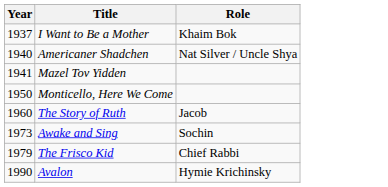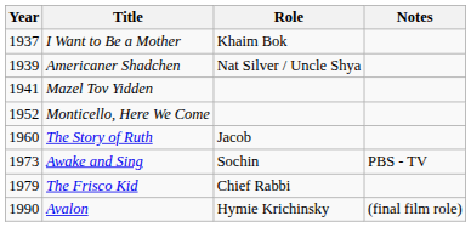 <table class="wikitable">
 <tr>
 <th>Year</th>
 <th>Title</th>
 <th>Role</th>
+<th>Notes</th>
 </tr>
 <tr>
 <td>1937</td>
 <td><em>I Want to Be a Mother</em></td>
 <td>Khaim Bok</td>
+<td></td>
 </tr>
 <tr>
-<td>1940</td>
+<td>1939</td>
 <td><em>Americaner Shadchen</em></td>
 <td>Nat Silver / Uncle Shya</td>
+<td></td>
 </tr>
 <tr>
 <td>1941</td>
 <td><em>Mazel Tov Yidden</em></td>
 <td></td>
+<td></td>
 </tr>
 <tr>
-<td>1950</td>
+<td>1952</td>
 <td><em>Monticello, Here We Come</em></td>
+<td></td>
 <td></td>
 </tr>
 <tr>
 <td>1960</td>
 <td><em><a href='#'>The Story of Ruth</a></em></td>
 <td>Jacob</td>
+<td></td>
 </tr>
 <tr>
 <td>1973</td>
 <td><em><a href='#'>Awake and Sing</a></em></td>
 <td>Sochin</td>
+<td>PBS - TV</td>
 </tr>
 <tr>
 <td>1979</td>
 <td><em><a href='#'>The Frisco Kid</a></em></td>
 <td>Chief Rabbi</td>
+<td></td>
 </tr>
 <tr>
 <td>1990</td>
 <td><em><a href='#'>Avalon</a></em></td>
 <td>Hymie Krichinsky</td>
+<td>(final film role)</td>
 </tr>
 </table>
